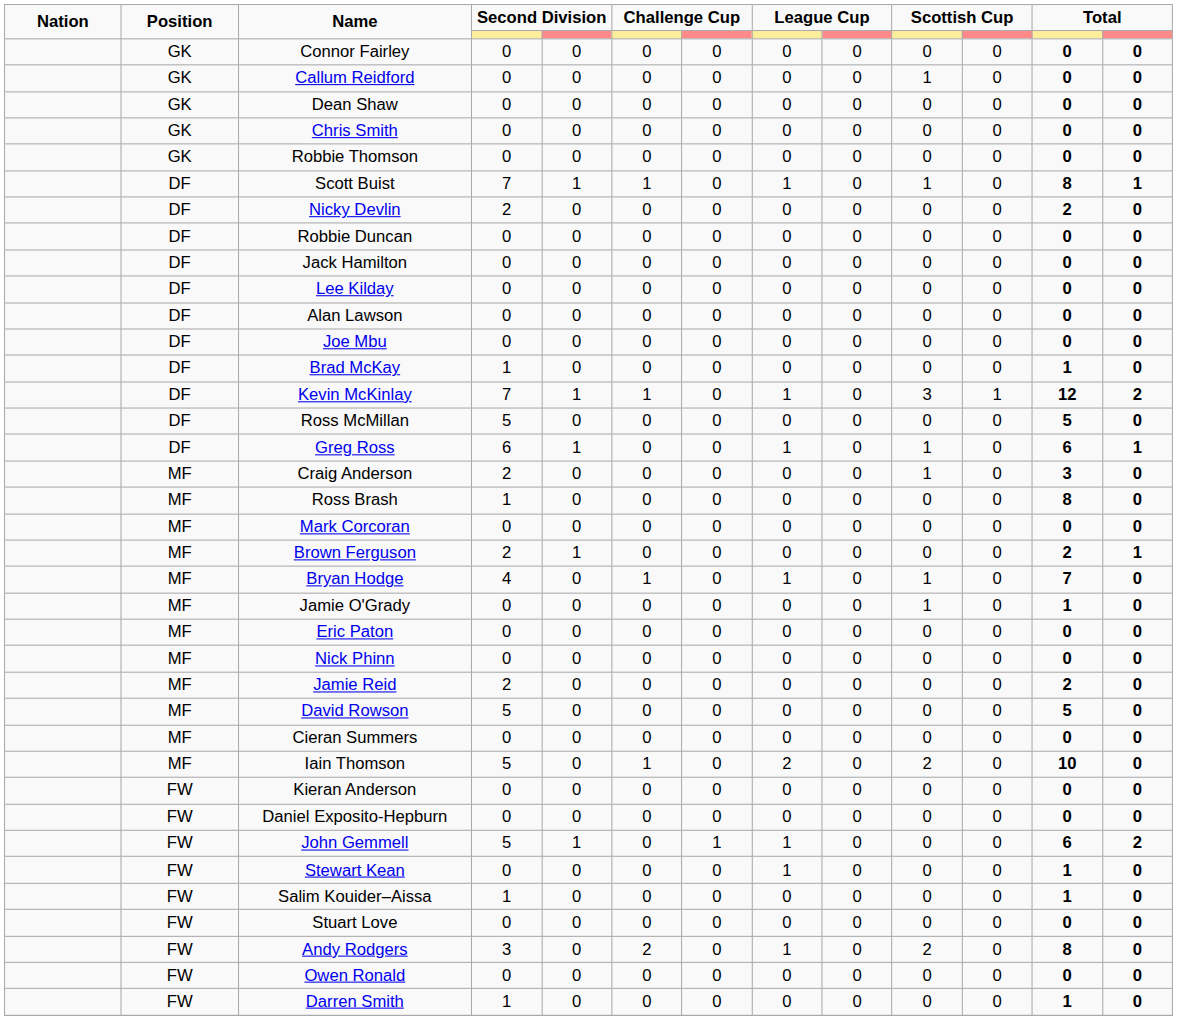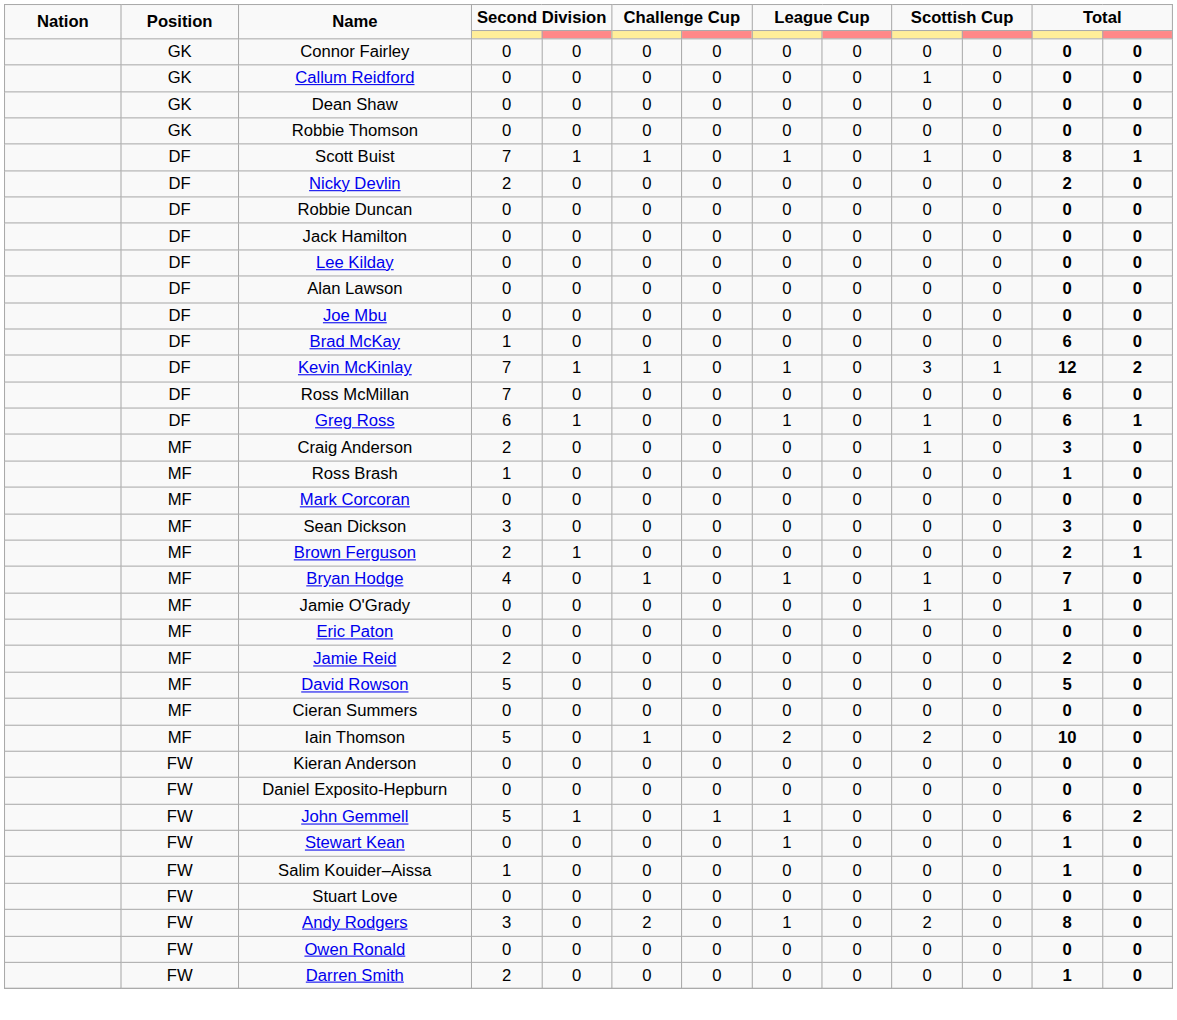 <table class="wikitable" style="font-size: 100%; text-align: center;">
 <tr>
 <td rowspan="2" width="10%" align="center"><strong>Nation</strong></td>
 <td rowspan="2" width="10%" align="center"><strong>Position</strong></td>
 <td rowspan="2" width="20%" align="center"><strong>Name</strong></td>
 <td colspan="2" align="center"><strong>Second Division</strong></td>
 <td colspan="2" align="center"><strong>Challenge Cup</strong></td>
 <td colspan="2" align="center"><strong>League Cup</strong></td>
 <td colspan="2" align="center"><strong>Scottish Cup</strong></td>
 <td colspan="2" align="center"><strong>Total </strong></td>
 </tr>
 <tr>
 <th width=60 style="background: #FFEE99"></th>
 <th width=60 style="background: #FF8888"></th>
 <th width=60 style="background: #FFEE99"></th>
 <th width=60 style="background: #FF8888"></th>
 <th width=60 style="background: #FFEE99"></th>
 <th width=60 style="background: #FF8888"></th>
 <th width=60 style="background: #FFEE99"></th>
 <th width=60 style="background: #FF8888"></th>
 <th width=60 style="background: #FFEE99"></th>
 <th width=60 style="background: #FF8888"></th>
 </tr>
 <tr>
 <td></td>
 <td>GK</td>
 <td>Connor Fairley</td>
 <td>0</td>
 <td>0</td>
 <td>0</td>
 <td>0</td>
 <td>0</td>
 <td>0</td>
 <td>0</td>
 <td>0</td>
 <td><strong>0</strong></td>
 <td><strong>0</strong></td>
 </tr>
 <tr>
 <td></td>
 <td>GK</td>
 <td><a href='#'>Callum Reidford</a></td>
 <td>0</td>
 <td>0</td>
 <td>0</td>
 <td>0</td>
 <td>0</td>
 <td>0</td>
 <td>1</td>
 <td>0</td>
 <td><strong>0</strong></td>
 <td><strong>0</strong></td>
 </tr>
 <tr>
 <td></td>
 <td>GK</td>
 <td>Dean Shaw</td>
-<td>0</td>
-<td>0</td>
-<td>0</td>
-<td>0</td>
-<td>0</td>
-<td>0</td>
-<td>0</td>
-<td>0</td>
-<td><strong>0</strong></td>
-<td><strong>0</strong></td>
-</tr>
-<tr>
-<td></td>
-<td>GK</td>
-<td><a href='#'>Chris Smith</a></td>
 <td>0</td>
 <td>0</td>
 <td>0</td>
 <td>0</td>
 <td>0</td>
 <td>0</td>
 <td>0</td>
 <td>0</td>
 <td><strong>0</strong></td>
 <td><strong>0</strong></td>
 </tr>
 <tr>
 <td></td>
 <td>GK</td>
 <td>Robbie Thomson</td>
 <td>0</td>
 <td>0</td>
 <td>0</td>
 <td>0</td>
 <td>0</td>
 <td>0</td>
 <td>0</td>
 <td>0</td>
 <td><strong>0</strong></td>
 <td><strong>0</strong></td>
 </tr>
 <tr>
 <td></td>
 <td>DF</td>
 <td>Scott Buist</td>
 <td>7</td>
 <td>1</td>
 <td>1</td>
 <td>0</td>
 <td>1</td>
 <td>0</td>
 <td>1</td>
 <td>0</td>
 <td><strong>8</strong></td>
 <td><strong>1</strong></td>
 </tr>
 <tr>
 <td></td>
 <td>DF</td>
 <td><a href='#'>Nicky Devlin</a></td>
 <td>2</td>
 <td>0</td>
 <td>0</td>
 <td>0</td>
 <td>0</td>
 <td>0</td>
 <td>0</td>
 <td>0</td>
 <td><strong>2</strong></td>
 <td><strong>0</strong></td>
 </tr>
 <tr>
 <td></td>
 <td>DF</td>
 <td>Robbie Duncan</td>
 <td>0</td>
 <td>0</td>
 <td>0</td>
 <td>0</td>
 <td>0</td>
 <td>0</td>
 <td>0</td>
 <td>0</td>
 <td><strong>0</strong></td>
 <td><strong>0</strong></td>
 </tr>
 <tr>
 <td></td>
 <td>DF</td>
 <td>Jack Hamilton</td>
 <td>0</td>
 <td>0</td>
 <td>0</td>
 <td>0</td>
 <td>0</td>
 <td>0</td>
 <td>0</td>
 <td>0</td>
 <td><strong>0</strong></td>
 <td><strong>0</strong></td>
 </tr>
 <tr>
 <td></td>
 <td>DF</td>
 <td><a href='#'>Lee Kilday</a></td>
 <td>0</td>
 <td>0</td>
 <td>0</td>
 <td>0</td>
 <td>0</td>
 <td>0</td>
 <td>0</td>
 <td>0</td>
 <td><strong>0</strong></td>
 <td><strong>0</strong></td>
 </tr>
 <tr>
 <td></td>
 <td>DF</td>
 <td>Alan Lawson</td>
 <td>0</td>
 <td>0</td>
 <td>0</td>
 <td>0</td>
 <td>0</td>
 <td>0</td>
 <td>0</td>
 <td>0</td>
 <td><strong>0</strong></td>
 <td><strong>0</strong></td>
 </tr>
 <tr>
 <td></td>
 <td>DF</td>
 <td><a href='#'>Joe Mbu</a></td>
 <td>0</td>
 <td>0</td>
 <td>0</td>
 <td>0</td>
 <td>0</td>
 <td>0</td>
 <td>0</td>
 <td>0</td>
 <td><strong>0</strong></td>
 <td><strong>0</strong></td>
 </tr>
 <tr>
 <td></td>
 <td>DF</td>
 <td><a href='#'>Brad McKay</a></td>
 <td>1</td>
 <td>0</td>
 <td>0</td>
 <td>0</td>
 <td>0</td>
 <td>0</td>
 <td>0</td>
 <td>0</td>
-<td><strong>1</strong></td>
+<td><strong>6</strong></td>
 <td><strong>0</strong></td>
 </tr>
 <tr>
 <td></td>
 <td>DF</td>
 <td><a href='#'>Kevin McKinlay</a></td>
 <td>7</td>
 <td>1</td>
 <td>1</td>
 <td>0</td>
 <td>1</td>
 <td>0</td>
 <td>3</td>
 <td>1</td>
 <td><strong>12</strong></td>
 <td><strong>2</strong></td>
 </tr>
 <tr>
 <td></td>
 <td>DF</td>
 <td>Ross McMillan</td>
-<td>5</td>
+<td>7</td>
 <td>0</td>
 <td>0</td>
 <td>0</td>
 <td>0</td>
 <td>0</td>
 <td>0</td>
 <td>0</td>
-<td><strong>5</strong></td>
+<td><strong>6</strong></td>
 <td><strong>0</strong></td>
 </tr>
 <tr>
 <td></td>
 <td>DF</td>
 <td><a href='#'>Greg Ross</a></td>
 <td>6</td>
 <td>1</td>
 <td>0</td>
 <td>0</td>
 <td>1</td>
 <td>0</td>
 <td>1</td>
 <td>0</td>
 <td><strong>6</strong></td>
 <td><strong>1</strong></td>
 </tr>
 <tr>
 <td></td>
 <td>MF</td>
 <td>Craig Anderson</td>
 <td>2</td>
 <td>0</td>
 <td>0</td>
 <td>0</td>
 <td>0</td>
 <td>0</td>
 <td>1</td>
 <td>0</td>
 <td><strong>3</strong></td>
 <td><strong>0</strong></td>
 </tr>
 <tr>
 <td></td>
 <td>MF</td>
 <td>Ross Brash</td>
 <td>1</td>
 <td>0</td>
 <td>0</td>
 <td>0</td>
 <td>0</td>
 <td>0</td>
 <td>0</td>
 <td>0</td>
-<td><strong>8</strong></td>
+<td><strong>1</strong></td>
 <td><strong>0</strong></td>
 </tr>
 <tr>
 <td></td>
 <td>MF</td>
 <td><a href='#'>Mark Corcoran</a></td>
 <td>0</td>
 <td>0</td>
 <td>0</td>
 <td>0</td>
 <td>0</td>
 <td>0</td>
 <td>0</td>
 <td>0</td>
 <td><strong>0</strong></td>
+<td><strong>0</strong></td>
+</tr>
+<tr>
+<td></td>
+<td>MF</td>
+<td>Sean Dickson</td>
+<td>3</td>
+<td>0</td>
+<td>0</td>
+<td>0</td>
+<td>0</td>
+<td>0</td>
+<td>0</td>
+<td>0</td>
+<td><strong>3</strong></td>
 <td><strong>0</strong></td>
 </tr>
 <tr>
 <td></td>
 <td>MF</td>
 <td><a href='#'>Brown Ferguson</a></td>
 <td>2</td>
 <td>1</td>
 <td>0</td>
 <td>0</td>
 <td>0</td>
 <td>0</td>
 <td>0</td>
 <td>0</td>
 <td><strong>2</strong></td>
 <td><strong>1</strong></td>
 </tr>
 <tr>
 <td></td>
 <td>MF</td>
 <td><a href='#'>Bryan Hodge</a></td>
 <td>4</td>
 <td>0</td>
 <td>1</td>
 <td>0</td>
 <td>1</td>
 <td>0</td>
 <td>1</td>
 <td>0</td>
 <td><strong>7</strong></td>
 <td><strong>0</strong></td>
 </tr>
 <tr>
 <td></td>
 <td>MF</td>
 <td>Jamie O'Grady</td>
 <td>0</td>
 <td>0</td>
 <td>0</td>
 <td>0</td>
 <td>0</td>
 <td>0</td>
 <td>1</td>
 <td>0</td>
 <td><strong>1</strong></td>
 <td><strong>0</strong></td>
 </tr>
 <tr>
 <td></td>
 <td>MF</td>
 <td><a href='#'>Eric Paton</a></td>
-<td>0</td>
-<td>0</td>
-<td>0</td>
-<td>0</td>
-<td>0</td>
-<td>0</td>
-<td>0</td>
-<td>0</td>
-<td><strong>0</strong></td>
-<td><strong>0</strong></td>
-</tr>
-<tr>
-<td></td>
-<td>MF</td>
-<td><a href='#'>Nick Phinn</a></td>
 <td>0</td>
 <td>0</td>
 <td>0</td>
 <td>0</td>
 <td>0</td>
 <td>0</td>
 <td>0</td>
 <td>0</td>
 <td><strong>0</strong></td>
 <td><strong>0</strong></td>
 </tr>
 <tr>
 <td></td>
 <td>MF</td>
 <td><a href='#'>Jamie Reid</a></td>
 <td>2</td>
 <td>0</td>
 <td>0</td>
 <td>0</td>
 <td>0</td>
 <td>0</td>
 <td>0</td>
 <td>0</td>
 <td><strong>2</strong></td>
 <td><strong>0</strong></td>
 </tr>
 <tr>
 <td></td>
 <td>MF</td>
 <td><a href='#'>David Rowson</a></td>
 <td>5</td>
 <td>0</td>
 <td>0</td>
 <td>0</td>
 <td>0</td>
 <td>0</td>
 <td>0</td>
 <td>0</td>
 <td><strong>5</strong></td>
 <td><strong>0</strong></td>
 </tr>
 <tr>
 <td></td>
 <td>MF</td>
 <td>Cieran Summers</td>
 <td>0</td>
 <td>0</td>
 <td>0</td>
 <td>0</td>
 <td>0</td>
 <td>0</td>
 <td>0</td>
 <td>0</td>
 <td><strong>0</strong></td>
 <td><strong>0</strong></td>
 </tr>
 <tr>
 <td></td>
 <td>MF</td>
 <td>Iain Thomson</td>
 <td>5</td>
 <td>0</td>
 <td>1</td>
 <td>0</td>
 <td>2</td>
 <td>0</td>
 <td>2</td>
 <td>0</td>
 <td><strong>10</strong></td>
 <td><strong>0</strong></td>
 </tr>
 <tr>
 <td></td>
 <td>FW</td>
 <td>Kieran Anderson</td>
 <td>0</td>
 <td>0</td>
 <td>0</td>
 <td>0</td>
 <td>0</td>
 <td>0</td>
 <td>0</td>
 <td>0</td>
 <td><strong>0</strong></td>
 <td><strong>0</strong></td>
 </tr>
 <tr>
 <td></td>
 <td>FW</td>
 <td>Daniel Exposito-Hepburn</td>
 <td>0</td>
 <td>0</td>
 <td>0</td>
 <td>0</td>
 <td>0</td>
 <td>0</td>
 <td>0</td>
 <td>0</td>
 <td><strong>0</strong></td>
 <td><strong>0</strong></td>
 </tr>
 <tr>
 <td></td>
 <td>FW</td>
 <td><a href='#'>John Gemmell</a></td>
 <td>5</td>
 <td>1</td>
 <td>0</td>
 <td>1</td>
 <td>1</td>
 <td>0</td>
 <td>0</td>
 <td>0</td>
 <td><strong>6</strong></td>
 <td><strong>2</strong></td>
 </tr>
 <tr>
 <td></td>
 <td>FW</td>
 <td><a href='#'>Stewart Kean</a></td>
 <td>0</td>
 <td>0</td>
 <td>0</td>
 <td>0</td>
 <td>1</td>
 <td>0</td>
 <td>0</td>
 <td>0</td>
 <td><strong>1</strong></td>
 <td><strong>0</strong></td>
 </tr>
 <tr>
 <td></td>
 <td>FW</td>
 <td>Salim Kouider–Aissa</td>
 <td>1</td>
 <td>0</td>
 <td>0</td>
 <td>0</td>
 <td>0</td>
 <td>0</td>
 <td>0</td>
 <td>0</td>
 <td><strong>1</strong></td>
 <td><strong>0</strong></td>
 </tr>
 <tr>
 <td></td>
 <td>FW</td>
 <td>Stuart Love</td>
 <td>0</td>
 <td>0</td>
 <td>0</td>
 <td>0</td>
 <td>0</td>
 <td>0</td>
 <td>0</td>
 <td>0</td>
 <td><strong>0</strong></td>
 <td><strong>0</strong></td>
 </tr>
 <tr>
 <td></td>
 <td>FW</td>
 <td><a href='#'>Andy Rodgers</a></td>
 <td>3</td>
 <td>0</td>
 <td>2</td>
 <td>0</td>
 <td>1</td>
 <td>0</td>
 <td>2</td>
 <td>0</td>
 <td><strong>8</strong></td>
 <td><strong>0</strong></td>
 </tr>
 <tr>
 <td></td>
 <td>FW</td>
 <td><a href='#'>Owen Ronald</a></td>
 <td>0</td>
 <td>0</td>
 <td>0</td>
 <td>0</td>
 <td>0</td>
 <td>0</td>
 <td>0</td>
 <td>0</td>
 <td><strong>0</strong></td>
 <td><strong>0</strong></td>
 </tr>
 <tr>
 <td></td>
 <td>FW</td>
 <td><a href='#'>Darren Smith</a></td>
-<td>1</td>
+<td>2</td>
 <td>0</td>
 <td>0</td>
 <td>0</td>
 <td>0</td>
 <td>0</td>
 <td>0</td>
 <td>0</td>
 <td><strong>1</strong></td>
 <td><strong>0</strong></td>
 </tr>
 <tr>
 </tr>
 </table>
